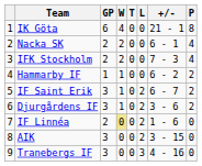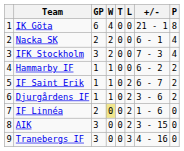 <table class="wikitable">
 <tr>
 <th></th>
 <th>Team</th>
 <th>GP</th>
 <th>W</th>
 <th>T</th>
 <th>L</th>
 <th>+/-</th>
 <th>P</th>
 </tr>
 <tr>
 <td>1</td>
 <td><a href='#'>IK Göta</a></td>
 <td>6</td>
 <td>4</td>
 <td>0</td>
 <td>0</td>
 <td>21 - 1</td>
 <td>8</td>
 </tr>
 <tr>
 <td>2</td>
 <td><a href='#'>Nacka SK</a></td>
 <td>2</td>
 <td>2</td>
 <td>0</td>
 <td>0</td>
 <td>6 - 1</td>
 <td>4</td>
 </tr>
 <tr>
 <td>3</td>
 <td><a href='#'>IFK Stockholm</a></td>
-<td>2</td>
+<td>3</td>
 <td>2</td>
 <td>0</td>
 <td>0</td>
 <td>7 - 3</td>
 <td>4</td>
 </tr>
 <tr>
 <td>4</td>
 <td><a href='#'>Hammarby IF</a></td>
 <td>1</td>
 <td>1</td>
 <td>0</td>
 <td>0</td>
 <td>6 - 2</td>
 <td>2</td>
 </tr>
 <tr>
 <td>5</td>
 <td><a href='#'>IF Saint Erik</a></td>
-<td>3</td>
+<td>1</td>
 <td>1</td>
 <td>0</td>
 <td>2</td>
 <td>6 - 7</td>
 <td>2</td>
 </tr>
 <tr>
 <td>6</td>
 <td><a href='#'>Djurgårdens IF</a></td>
-<td>3</td>
+<td>1</td>
 <td>1</td>
 <td>0</td>
 <td>2</td>
 <td>3 - 6</td>
 <td>2</td>
 </tr>
 <tr>
 <td>7</td>
 <td><a href='#'>IF Linnéa</a></td>
 <td>2</td>
 <td style="background: khaki;">0</td>
 <td>0</td>
 <td>2</td>
 <td>1 - 6</td>
 <td>0</td>
 </tr>
 <tr>
 <td>8</td>
 <td><a href='#'>AIK</a></td>
 <td>3</td>
 <td>0</td>
 <td>0</td>
 <td>2</td>
 <td>3 - 15</td>
 <td>0</td>
 </tr>
 <tr>
 <td>9</td>
 <td><a href='#'>Tranebergs IF</a></td>
 <td>3</td>
 <td>0</td>
 <td>0</td>
 <td>3</td>
 <td>4 - 16</td>
 <td>0</td>
 </tr>
 </table>
